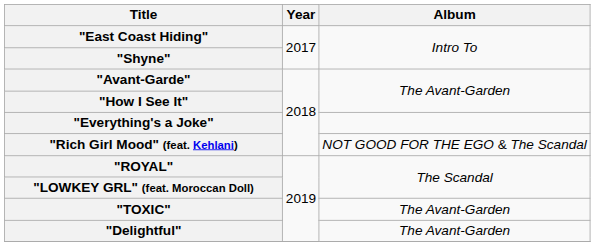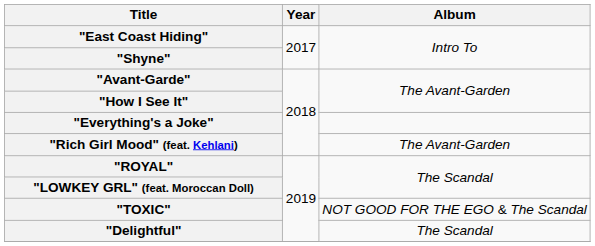 <table class="wikitable plainrowheaders" style="text-align:center;">
 <tr>
 <th scope="col" style="width:20em;">Title</th>
 <th scope="col" style="width:1em;">Year</th>
 <th scope="col">Album</th>
 </tr>
 <tr>
 <th scope="row">"East Coast Hiding"</th>
 <td rowspan="2">2017</td>
 <td rowspan="2"><em>Intro To</em></td>
 </tr>
 <tr>
 <th scope="row">"Shyne"</th>
 </tr>
 <tr>
 <th scope="row">"Avant-Garde"</th>
 <td rowspan="4">2018</td>
 <td rowspan="2"><em>The Avant-Garden</em></td>
 </tr>
 <tr>
 <th scope="row">"How I See It"</th>
 </tr>
 <tr>
 <th scope="row">"Everything's a Joke"</th>
 <td></td>
 </tr>
 <tr>
 <th scope="row">"Rich Girl Mood" <small>(feat. <a href='#'>Kehlani</a>)</small></th>
-<td><em>NOT GOOD FOR THE EGO</em> & <em>The Scandal</em></td>
+<td><em>The Avant-Garden</em></td>
 </tr>
 <tr>
 <th scope="row">"ROYAL"</th>
 <td rowspan="4">2019</td>
 <td rowspan="2"><em>The Scandal</em></td>
 </tr>
 <tr>
 <th scope="row">"LOWKEY GRL" <small>(feat. Moroccan Doll)</small></th>
 </tr>
 <tr>
 <th scope="row">"TOXIC"</th>
-<td><em>The Avant-Garden</em></td>
+<td><em>NOT GOOD FOR THE EGO</em> & <em>The Scandal</em></td>
 </tr>
 <tr>
 <th scope="row">"Delightful"</th>
-<td><em>The Avant-Garden</em></td>
+<td><em>The Scandal</em></td>
 </tr>
 <tr>
 </tr>
 </table>
